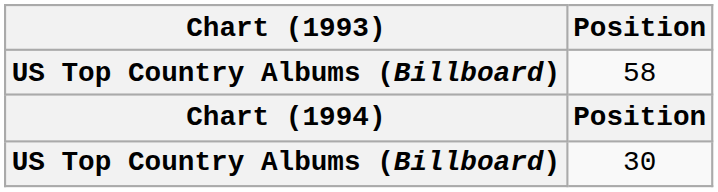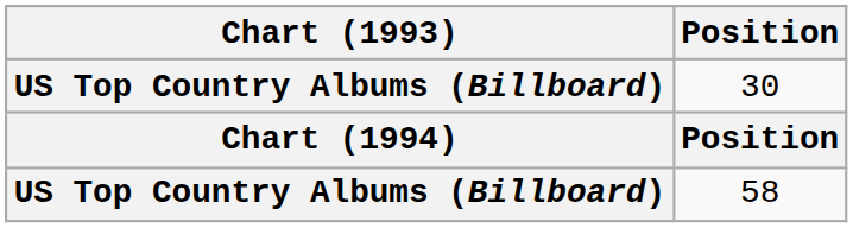 <table class="wikitable plainrowheaders" style="text-align:center">
 <tr>
 <th scope="col">Chart (1993)</th>
 <th scope="col">Position</th>
 </tr>
 <tr>
 <th scope="row">US Top Country Albums (<em>Billboard</em>)</th>
-<td>58</td>
+<td>30</td>
 </tr>
 <tr>
 <th scope="col">Chart (1994)</th>
 <th scope="col">Position</th>
 </tr>
 <tr>
 <th scope="row">US Top Country Albums (<em>Billboard</em>)</th>
-<td>30</td>
+<td>58</td>
 </tr>
 </table>
